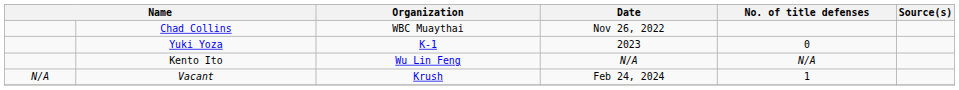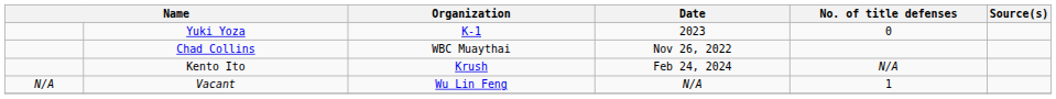 <table class="wikitable" style="width:99%; text-align:center;">
 <tr>
 <th colspan="2" style="width:35%;">Name</th>
 <th style="width:25%;">Organization</th>
 <th width=20%>Date</th>
 <th width=20%>No. of title defenses</th>
 <th>Source(s)</th>
+</tr>
+<tr>
+<td><br></td>
+<td><a href='#'>Yuki Yoza</a></td>
+<td><a href='#'>K-1</a></td>
+<td>2023</td>
+<td>0</td>
+<td></td>
 </tr>
 <tr>
 <td><br></td>
 <td><a href='#'>Chad Collins</a> <br></td>
 <td>WBC Muaythai</td>
 <td>Nov 26, 2022</td>
 <td></td>
 <td></td>
 </tr>
 <tr>
 <td><br></td>
-<td><a href='#'>Yuki Yoza</a></td>
-<td><a href='#'>K-1</a></td>
-<td>2023</td>
-<td>0</td>
-<td></td>
-</tr>
-<tr>
-<td><br></td>
 <td>Kento Ito</td>
-<td><a href='#'>Wu Lin Feng</a></td>
-<td><em>N/A</em></td>
+<td><a href='#'>Krush</a></td>
+<td>Feb 24, 2024</td>
 <td><em>N/A</em></td>
 <td></td>
 </tr>
 <tr>
 <td><em>N/A</em></td>
 <td><em>Vacant</em></td>
-<td><a href='#'>Krush</a></td>
-<td>Feb 24, 2024</td>
+<td><a href='#'>Wu Lin Feng</a></td>
+<td><em>N/A</em></td>
 <td>1</td>
 <td></td>
 </tr>
 <tr>
 </tr>
 </table>
